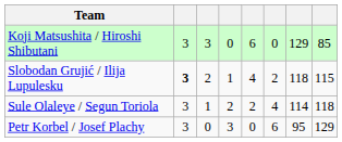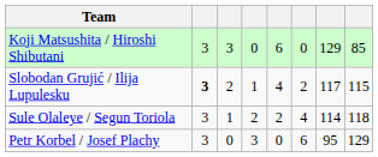 <table class="wikitable" style="text-align:center;">
 <tr>
 <th width=200>Team</th>
 <th width=20></th>
 <th width=20></th>
 <th width=20></th>
 <th width=20></th>
 <th width=20></th>
 <th width=20></th>
 <th width=20></th>
 </tr>
 <tr bgcolor="#ccffcc">
 <td align=left> <a href='#'>Koji Matsushita</a> / <a href='#'>Hiroshi Shibutani</a></td>
 <td>3</td>
 <td>3</td>
 <td>0</td>
 <td>6</td>
 <td>0</td>
 <td>129</td>
 <td>85</td>
 </tr>
 <tr>
 <td align=left> <a href='#'>Slobodan Grujić</a> / <a href='#'>Ilija Lupulesku</a></td>
 <td><strong>3</strong></td>
 <td>2</td>
 <td>1</td>
 <td>4</td>
 <td>2</td>
-<td>118</td>
+<td>117</td>
 <td>115</td>
 </tr>
 <tr>
 <td align=left> <a href='#'>Sule Olaleye</a> / <a href='#'>Segun Toriola</a></td>
 <td>3</td>
 <td>1</td>
 <td>2</td>
 <td>2</td>
 <td>4</td>
 <td>114</td>
 <td>118</td>
 </tr>
 <tr>
 <td align=left> <a href='#'>Petr Korbel</a> / <a href='#'>Josef Plachy</a></td>
 <td>3</td>
 <td>0</td>
 <td>3</td>
 <td>0</td>
 <td>6</td>
 <td>95</td>
 <td>129</td>
 </tr>
 </table>
